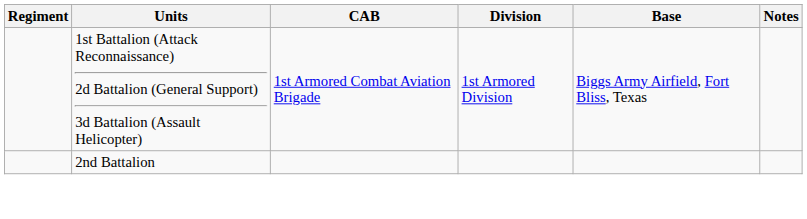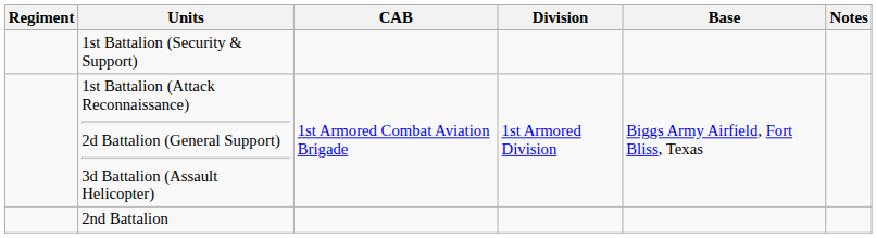 <table class="wikitable">
 <tr>
 <th>Regiment</th>
 <th>Units</th>
 <th>CAB</th>
 <th>Division</th>
 <th>Base</th>
 <th>Notes</th>
+</tr>
+<tr>
+<td></td>
+<td>1st Battalion (Security & Support)</td>
+<td></td>
+<td></td>
+<td></td>
+<td></td>
 </tr>
 <tr>
 <td></td>
 <td>1st Battalion (Attack Reconnaissance)<hr>2d Battalion (General Support)<hr>3d Battalion (Assault Helicopter)</td>
 <td><a href='#'>1st Armored Combat Aviation Brigade</a></td>
 <td><a href='#'>1st Armored Division</a></td>
 <td><a href='#'>Biggs Army Airfield</a>, <a href='#'>Fort Bliss</a>, Texas</td>
 <td></td>
 </tr>
 <tr>
 <td></td>
 <td>2nd Battalion</td>
 <td></td>
 <td></td>
 <td></td>
 <td></td>
 </tr>
 </table>
